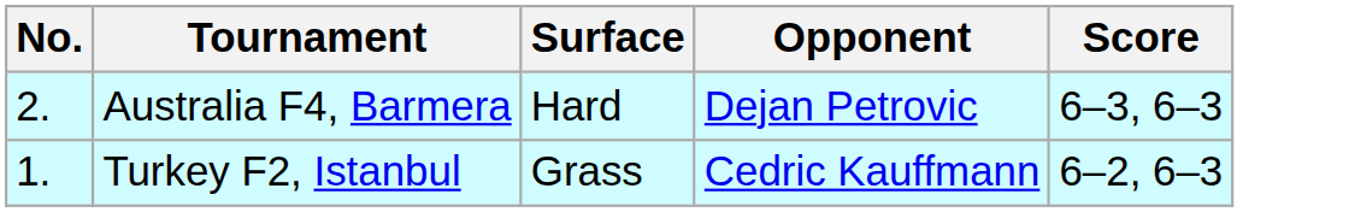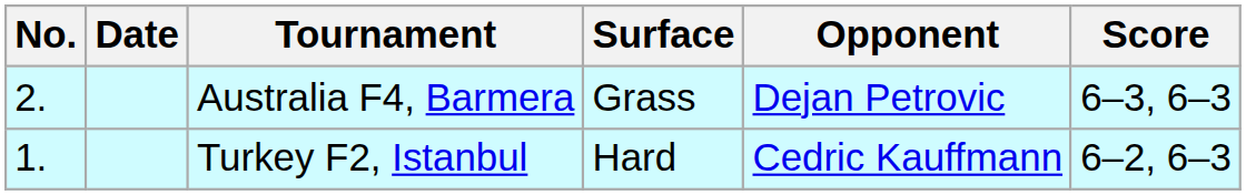 <table class="sortable wikitable">
 <tr>
 <th>No.</th>
+<th>Date</th>
 <th>Tournament</th>
 <th>Surface</th>
 <th>Opponent</th>
 <th class="unsortable">Score</th>
 </tr>
 <tr style="background:#cffcff;">
 <td>2.</td>
+<td></td>
 <td>Australia F4, <a href='#'>Barmera</a></td>
-<td>Hard</td>
+<td>Grass</td>
 <td> <a href='#'>Dejan Petrovic</a></td>
 <td>6–3, 6–3</td>
 </tr>
 <tr style="background:#cffcff;">
 <td>1.</td>
+<td></td>
 <td>Turkey F2, <a href='#'>Istanbul</a></td>
-<td>Grass</td>
+<td>Hard</td>
 <td> <a href='#'>Cedric Kauffmann</a></td>
 <td>6–2, 6–3</td>
 </tr>
 </table>
